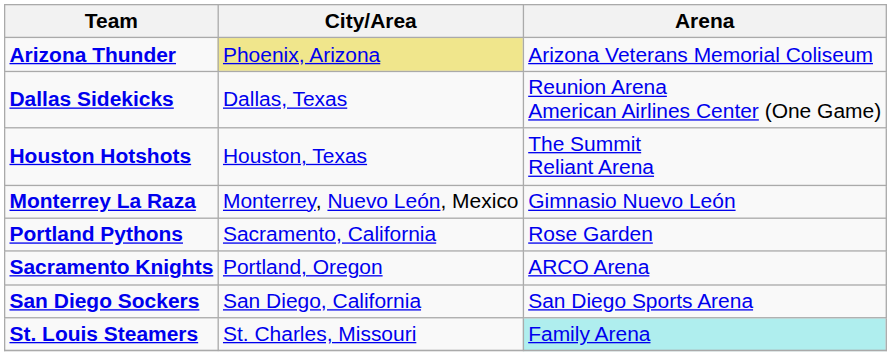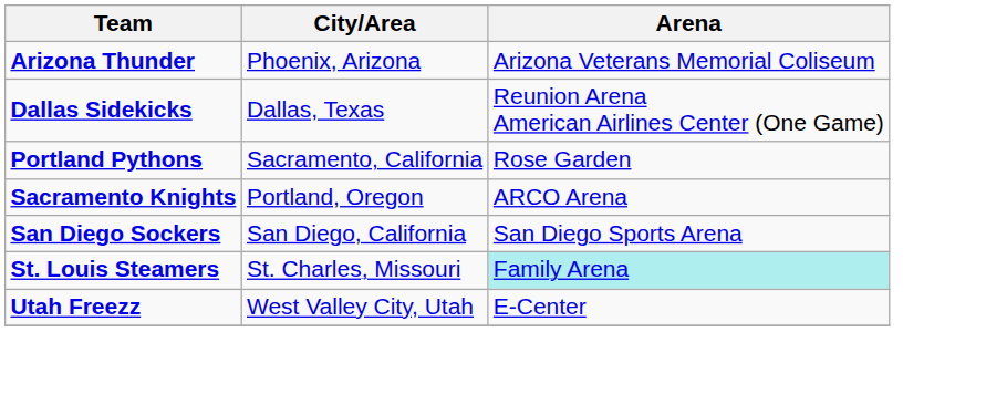 <table class="wikitable">
 <tr>
 <th>Team</th>
 <th>City/Area</th>
 <th>Arena</th>
 </tr>
 <tr>
 <td><strong><a href='#'>Arizona Thunder</a></strong></td>
-<td style="background: khaki;"><a href='#'>Phoenix, Arizona</a></td>
+<td><a href='#'>Phoenix, Arizona</a></td>
 <td><a href='#'>Arizona Veterans Memorial Coliseum</a></td>
 </tr>
 <tr>
 <td><strong><a href='#'>Dallas Sidekicks</a></strong></td>
 <td><a href='#'>Dallas, Texas</a></td>
 <td><a href='#'>Reunion Arena</a> <br> <a href='#'>American Airlines Center</a> (One Game)</td>
-</tr>
-<tr>
-<td><strong><a href='#'>Houston Hotshots</a></strong></td>
-<td><a href='#'>Houston, Texas</a></td>
-<td><a href='#'>The Summit</a> <br> <a href='#'>Reliant Arena</a></td>
-</tr>
-<tr>
-<td><strong><a href='#'>Monterrey La Raza</a></strong></td>
-<td><a href='#'>Monterrey</a>, <a href='#'>Nuevo León</a>, Mexico</td>
-<td><a href='#'>Gimnasio Nuevo León</a></td>
 </tr>
 <tr>
 <td><strong><a href='#'>Portland Pythons</a></strong></td>
 <td><a href='#'>Sacramento, California</a></td>
 <td><a href='#'>Rose Garden</a></td>
 </tr>
 <tr>
 <td><strong><a href='#'>Sacramento Knights</a></strong></td>
 <td><a href='#'>Portland, Oregon</a></td>
 <td><a href='#'>ARCO Arena</a></td>
 </tr>
 <tr>
 <td><strong><a href='#'>San Diego Sockers</a></strong></td>
 <td><a href='#'>San Diego, California</a></td>
 <td><a href='#'>San Diego Sports Arena</a></td>
 </tr>
 <tr>
 <td><strong><a href='#'>St. Louis Steamers</a></strong></td>
 <td><a href='#'>St. Charles, Missouri</a></td>
 <td style="background: paleturquoise;"><a href='#'>Family Arena</a></td>
 </tr>
 <tr>
+<td><strong><a href='#'>Utah Freezz</a></strong></td>
+<td><a href='#'>West Valley City, Utah</a></td>
+<td><a href='#'>E-Center</a></td>
+</tr>
+<tr>
 </tr>
 </table>
